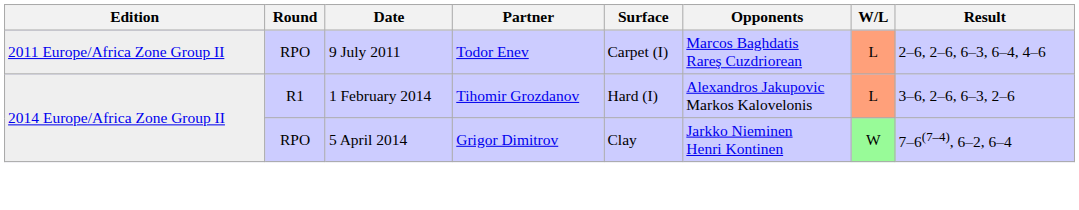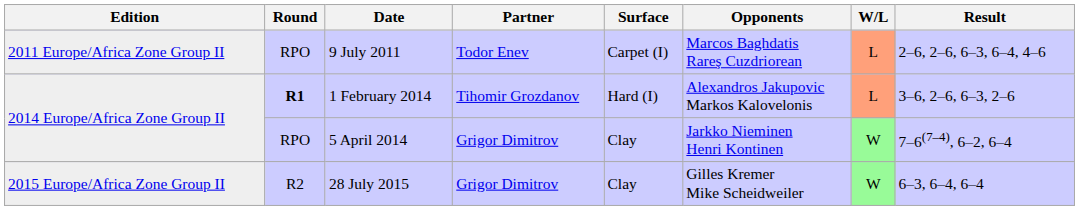 <table class="wikitable" style="font-size:95%;" width="1050">
 <tr>
 <th>Edition</th>
 <th>Round</th>
 <th>Date</th>
 <th>Partner</th>
 <th>Surface</th>
 <th>Opponents</th>
 <th>W/L</th>
 <th>Result</th>
 </tr>
 <tr bgcolor=#CCCCFF>
 <td bgcolor=#efefef><a href='#'>2011 Europe/Africa Zone Group II</a></td>
 <td align=center>RPO</td>
 <td>9 July 2011</td>
 <td> <a href='#'>Todor Enev</a></td>
 <td>Carpet (I)</td>
 <td> <a href='#'>Marcos Baghdatis</a><br> <a href='#'>Rareş Cuzdriorean</a></td>
 <td bgcolor=#FFA07A align=center>L</td>
 <td>2–6, 2–6, 6–3, 6–4, 4–6</td>
 </tr>
 <tr bgcolor=#CCCCFF>
 <td bgcolor=#efefef rowspan=2><a href='#'>2014 Europe/Africa Zone Group II</a></td>
-<td align=center>R1</td>
+<td align=center><strong>R1</strong></td>
 <td>1 February 2014</td>
 <td> <a href='#'>Tihomir Grozdanov</a></td>
 <td>Hard (I)</td>
 <td> <a href='#'>Alexandros Jakupovic</a><br> Markos Kalovelonis</td>
 <td bgcolor=#FFA07A align=center>L</td>
 <td>3–6, 2–6, 6–3, 2–6</td>
 </tr>
 <tr bgcolor=#CCCCFF>
 <td align=center>RPO</td>
 <td>5 April 2014</td>
 <td> <a href='#'>Grigor Dimitrov</a></td>
 <td>Clay</td>
 <td> <a href='#'>Jarkko Nieminen</a><br> <a href='#'>Henri Kontinen</a></td>
 <td bgcolor=#98FB98 align=center>W</td>
 <td>7–6<sup>(7–4)</sup>, 6–2, 6–4</td>
 </tr>
+<tr bgcolor=#CCCCFF>
+<td bgcolor=#efefef><a href='#'>2015 Europe/Africa Zone Group II</a></td>
+<td align=center>R2</td>
+<td>28 July 2015</td>
+<td> <a href='#'>Grigor Dimitrov</a></td>
+<td>Clay</td>
+<td> Gilles Kremer<br> Mike Scheidweiler</td>
+<td bgcolor=#98FB98 align=center>W</td>
+<td>6–3, 6–4, 6–4</td>
+</tr>
 </table>
